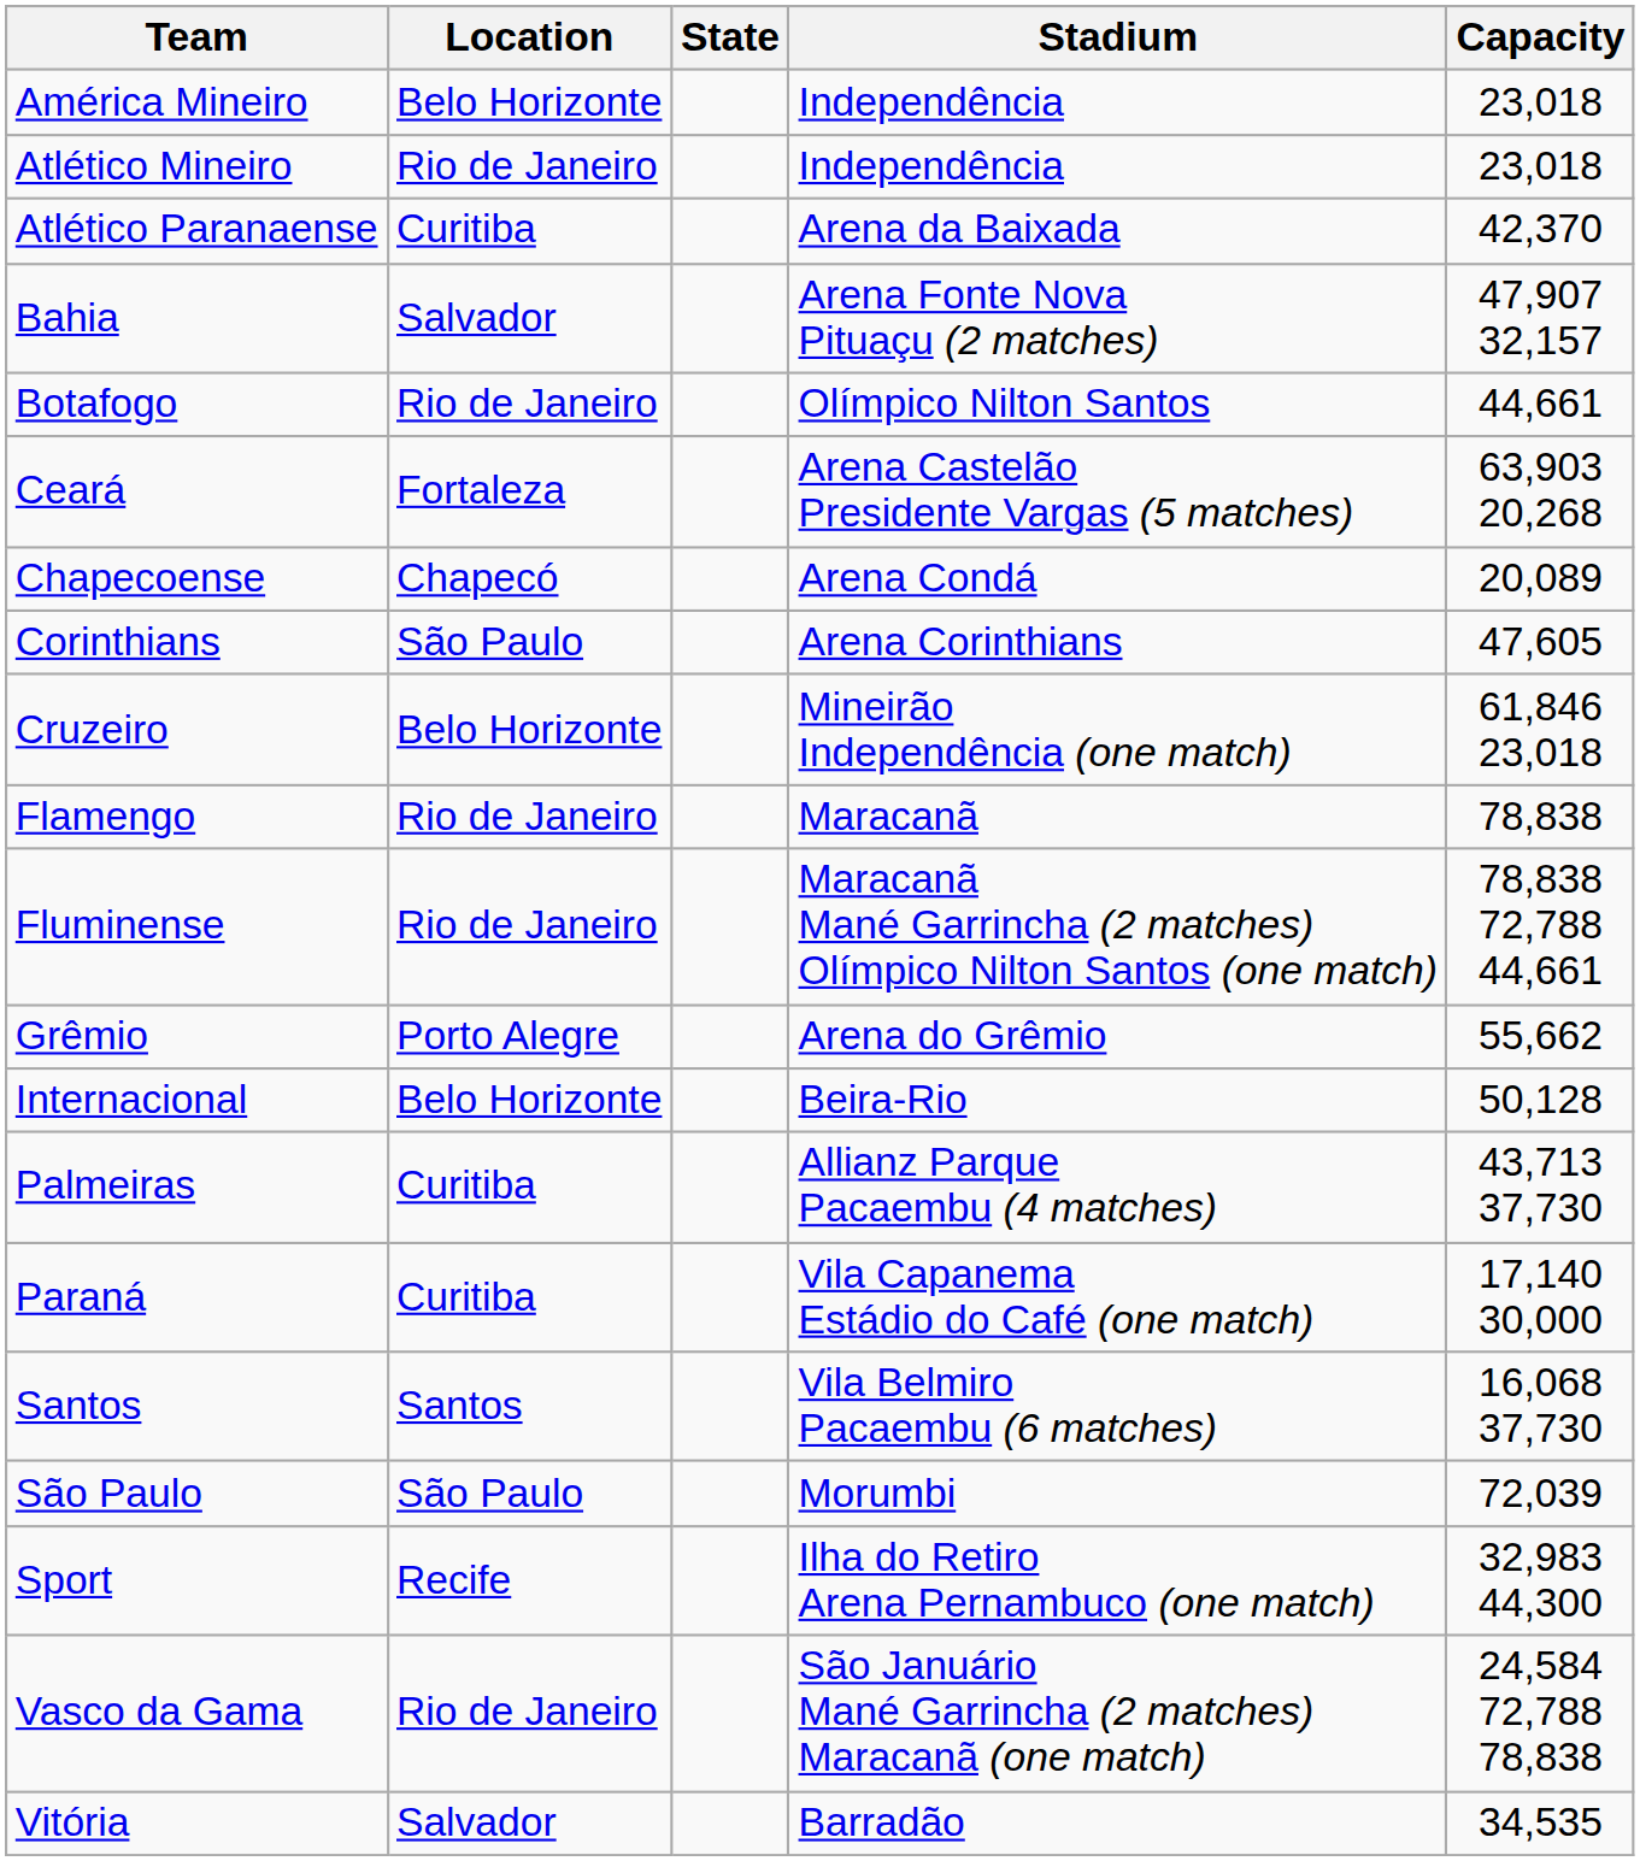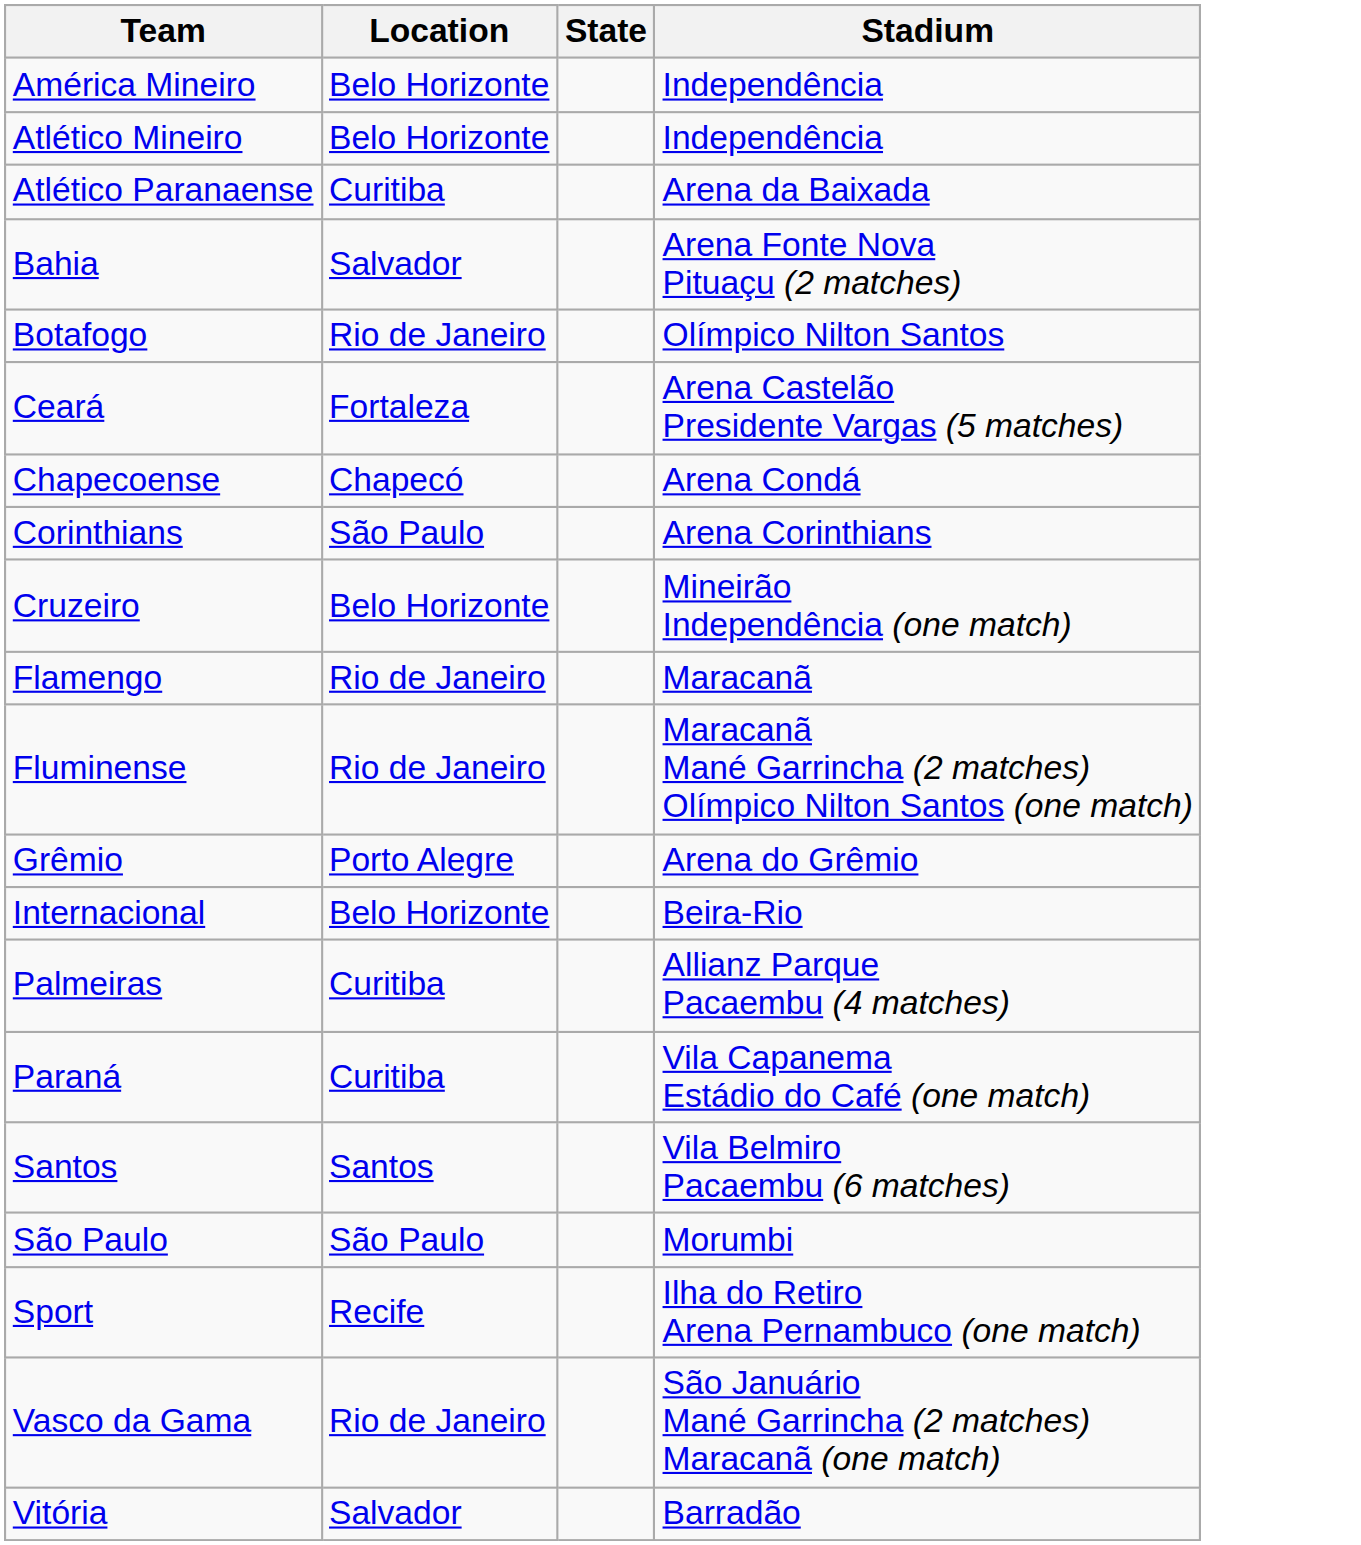 <table class="wikitable sortable" style="text-align: left;">
 <tr>
 <th>Team</th>
 <th>Location</th>
 <th>State</th>
 <th>Stadium</th>
-<th>Capacity</th>
 </tr>
 <tr>
 <td><a href='#'>América Mineiro</a></td>
 <td><a href='#'>Belo Horizonte</a></td>
 <td></td>
 <td><a href='#'>Independência</a></td>
-<td align=center>23,018</td>
 </tr>
 <tr>
 <td><a href='#'>Atlético Mineiro</a></td>
-<td><a href='#'>Rio de Janeiro</a></td>
+<td><a href='#'>Belo Horizonte</a></td>
 <td></td>
 <td><a href='#'>Independência</a></td>
-<td align=center>23,018</td>
 </tr>
 <tr>
 <td><a href='#'>Atlético Paranaense</a></td>
 <td><a href='#'>Curitiba</a></td>
 <td></td>
 <td><a href='#'>Arena da Baixada</a></td>
-<td align=center>42,370</td>
 </tr>
 <tr>
 <td><a href='#'>Bahia</a></td>
 <td><a href='#'>Salvador</a></td>
 <td></td>
 <td><a href='#'>Arena Fonte Nova</a> <br> <a href='#'>Pituaçu</a> <em>(2 matches)</em></td>
-<td align=center>47,907 <br> 32,157</td>
 </tr>
 <tr>
 <td><a href='#'>Botafogo</a></td>
 <td><a href='#'>Rio de Janeiro</a></td>
 <td></td>
 <td><a href='#'>Olímpico Nilton Santos</a></td>
-<td align=center>44,661</td>
 </tr>
 <tr>
 <td><a href='#'>Ceará</a></td>
 <td><a href='#'>Fortaleza</a></td>
 <td></td>
 <td><a href='#'>Arena Castelão</a> <br> <a href='#'>Presidente Vargas</a> <em>(5 matches)</em></td>
-<td align=center>63,903 <br> 20,268</td>
 </tr>
 <tr>
 <td><a href='#'>Chapecoense</a></td>
 <td><a href='#'>Chapecó</a></td>
 <td></td>
 <td><a href='#'>Arena Condá</a></td>
-<td align=center>20,089</td>
 </tr>
 <tr>
 <td><a href='#'>Corinthians</a></td>
 <td><a href='#'>São Paulo</a></td>
 <td></td>
 <td><a href='#'>Arena Corinthians</a></td>
-<td align=center>47,605</td>
 </tr>
 <tr>
 <td><a href='#'>Cruzeiro</a></td>
 <td><a href='#'>Belo Horizonte</a></td>
 <td></td>
 <td><a href='#'>Mineirão</a> <br> <a href='#'>Independência</a> <em>(one match)</em></td>
-<td align=center>61,846 <br> 23,018</td>
 </tr>
 <tr>
 <td><a href='#'>Flamengo</a></td>
 <td><a href='#'>Rio de Janeiro</a></td>
 <td></td>
 <td><a href='#'>Maracanã</a></td>
-<td align=center>78,838</td>
 </tr>
 <tr>
 <td><a href='#'>Fluminense</a></td>
 <td><a href='#'>Rio de Janeiro</a></td>
 <td></td>
 <td><a href='#'>Maracanã</a> <br> <a href='#'>Mané Garrincha</a> <em>(2 matches)</em> <br> <a href='#'>Olímpico Nilton Santos</a> <em>(one match)</em></td>
-<td align=center>78,838 <br> 72,788 <br> 44,661</td>
 </tr>
 <tr>
 <td><a href='#'>Grêmio</a></td>
 <td><a href='#'>Porto Alegre</a></td>
 <td></td>
 <td><a href='#'>Arena do Grêmio</a></td>
-<td align=center>55,662</td>
 </tr>
 <tr>
 <td><a href='#'>Internacional</a></td>
 <td><a href='#'>Belo Horizonte</a></td>
 <td></td>
 <td><a href='#'>Beira-Rio</a></td>
-<td align=center>50,128</td>
 </tr>
 <tr>
 <td><a href='#'>Palmeiras</a></td>
 <td><a href='#'>Curitiba</a></td>
 <td></td>
 <td><a href='#'>Allianz Parque</a> <br> <a href='#'>Pacaembu</a> <em>(4 matches)</em></td>
-<td align=center>43,713 <br> 37,730</td>
 </tr>
 <tr>
 <td><a href='#'>Paraná</a></td>
 <td><a href='#'>Curitiba</a></td>
 <td></td>
 <td><a href='#'>Vila Capanema</a> <br> <a href='#'>Estádio do Café</a> <em>(one match)</em></td>
-<td align=center>17,140 <br> 30,000</td>
 </tr>
 <tr>
 <td><a href='#'>Santos</a></td>
 <td><a href='#'>Santos</a></td>
 <td></td>
 <td><a href='#'>Vila Belmiro</a> <br> <a href='#'>Pacaembu</a> <em>(6 matches)</em></td>
-<td align=center>16,068 <br> 37,730</td>
 </tr>
 <tr>
 <td><a href='#'>São Paulo</a></td>
 <td><a href='#'>São Paulo</a></td>
 <td></td>
 <td><a href='#'>Morumbi</a></td>
-<td align=center>72,039</td>
 </tr>
 <tr>
 <td><a href='#'>Sport</a></td>
 <td><a href='#'>Recife</a></td>
 <td></td>
 <td><a href='#'>Ilha do Retiro</a> <br> <a href='#'>Arena Pernambuco</a> <em>(one match)</em></td>
-<td align=center>32,983 <br> 44,300</td>
 </tr>
 <tr>
 <td><a href='#'>Vasco da Gama</a></td>
 <td><a href='#'>Rio de Janeiro</a></td>
 <td></td>
 <td><a href='#'>São Januário</a> <br> <a href='#'>Mané Garrincha</a> <em>(2 matches)</em> <br> <a href='#'>Maracanã</a> <em>(one match)</em></td>
-<td align=center>24,584 <br> 72,788 <br> 78,838</td>
 </tr>
 <tr>
 <td><a href='#'>Vitória</a></td>
 <td><a href='#'>Salvador</a></td>
 <td></td>
 <td><a href='#'>Barradão</a></td>
-<td align=center>34,535</td>
 </tr>
 </table>
